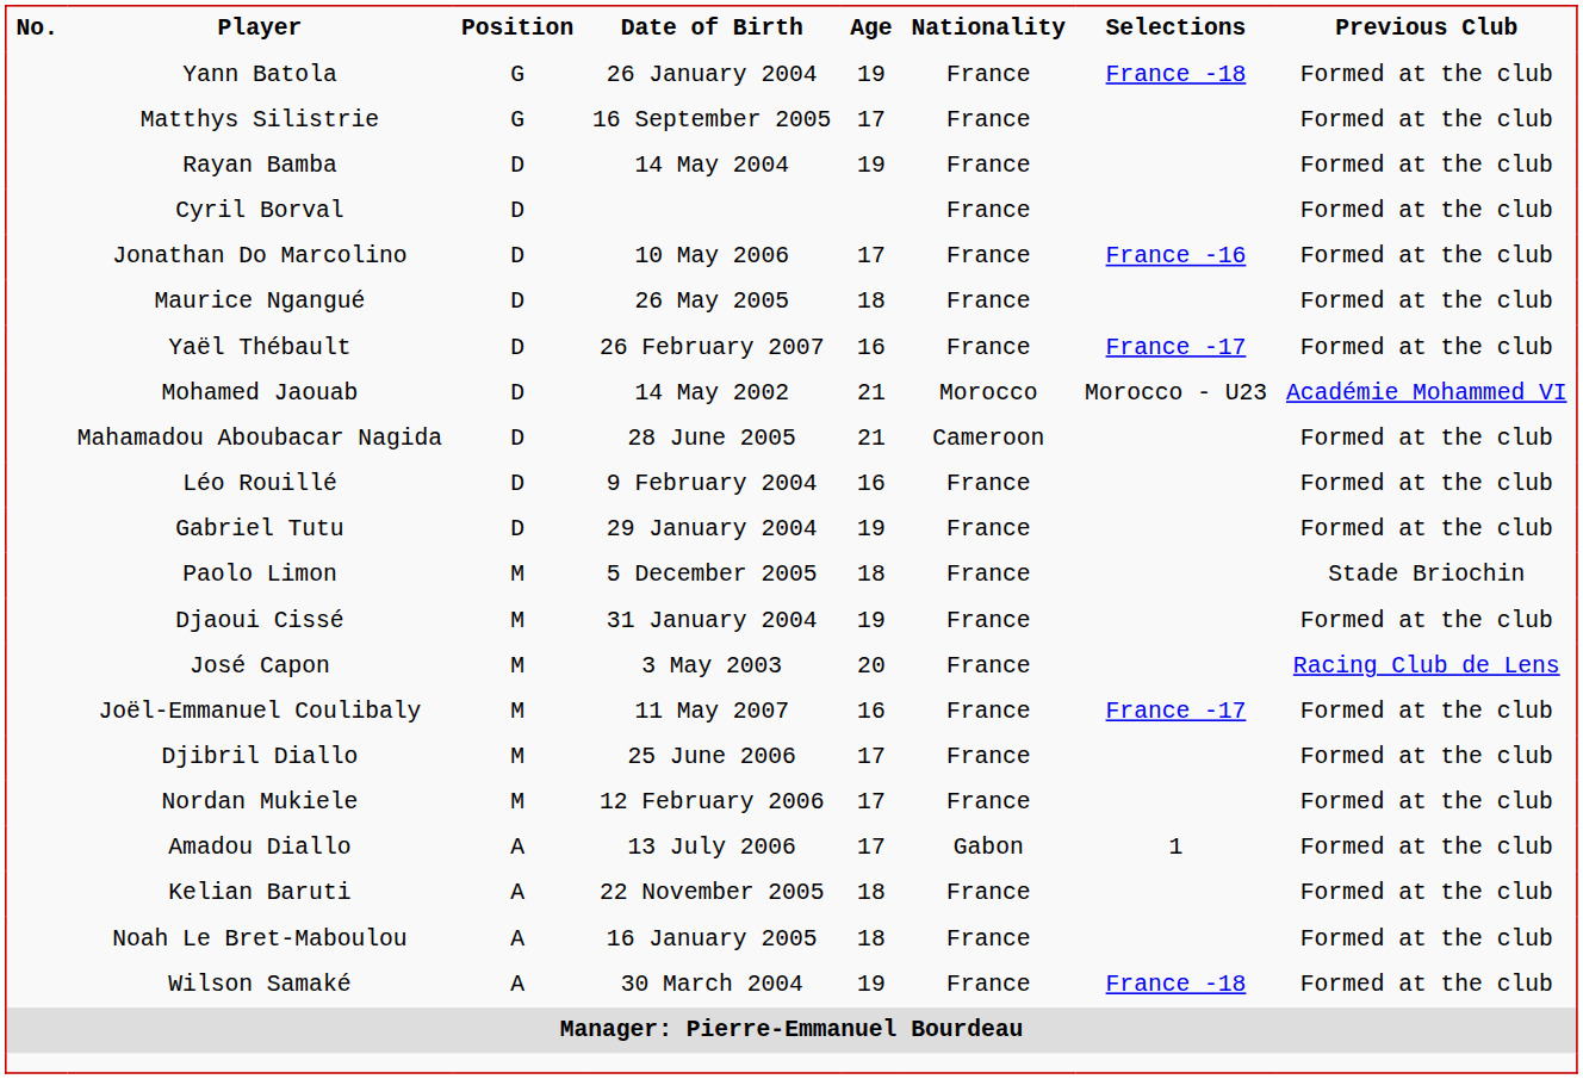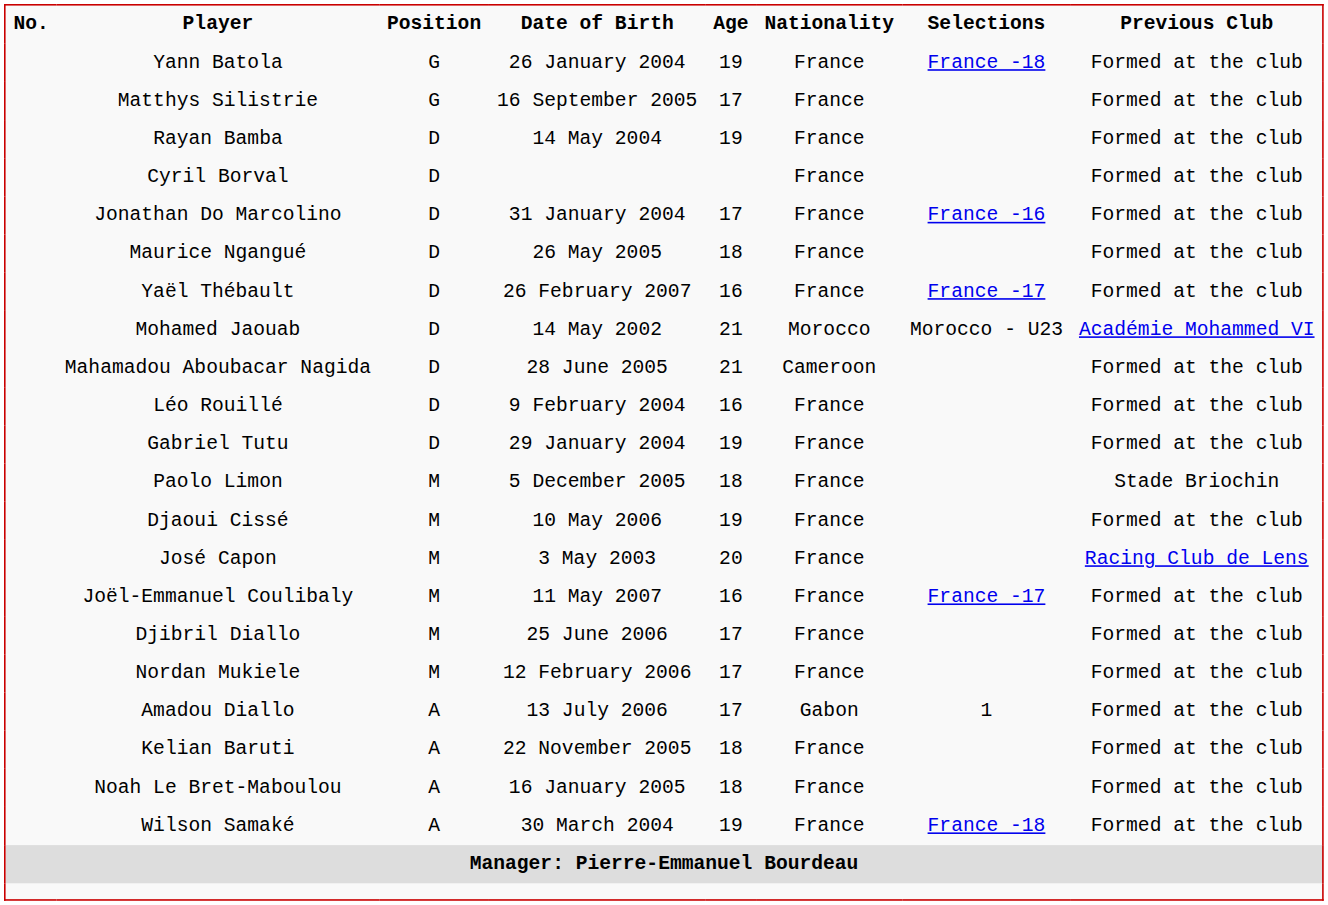 <table cellpadding="5" cellspacing="1" style="font-size:95%; background-color:#F9F9F9; text-align:center; border:1px solid #CA0000; border-collapse:collapse; margin-bottom:12px;" class="sortable">
 <tr>
 <th scope="col">No.</th>
 <th scope="col">Player</th>
 <th scope="col">Position</th>
 <th scope="col">Date of Birth</th>
 <th scope="col">Age</th>
 <th scope="col">Nationality</th>
 <th scope="col">Selections</th>
 <th scope="col">Previous Club</th>
 </tr>
 <tr>
 <td></td>
 <td>Yann Batola</td>
 <td>G</td>
 <td>26 January 2004</td>
 <td>19</td>
 <td>France</td>
 <td><a href='#'>France -18</a></td>
 <td>Formed at the club</td>
 </tr>
 <tr>
 <td></td>
 <td>Matthys Silistrie</td>
 <td>G</td>
 <td>16 September 2005</td>
 <td>17</td>
 <td>France</td>
 <td></td>
 <td>Formed at the club</td>
 </tr>
 <tr>
 <td></td>
 <td>Rayan Bamba</td>
 <td>D</td>
 <td>14 May 2004</td>
 <td>19</td>
 <td>France</td>
 <td></td>
 <td>Formed at the club</td>
 </tr>
 <tr>
 <td></td>
 <td>Cyril Borval</td>
 <td>D</td>
 <td></td>
 <td></td>
 <td>France</td>
 <td></td>
 <td>Formed at the club</td>
 </tr>
 <tr>
 <td></td>
 <td>Jonathan Do Marcolino</td>
 <td>D</td>
-<td>10 May 2006</td>
+<td>31 January 2004</td>
 <td>17</td>
 <td>France</td>
 <td><a href='#'>France -16</a></td>
 <td>Formed at the club</td>
 </tr>
 <tr>
 <td></td>
 <td>Maurice Ngangué</td>
 <td>D</td>
 <td>26 May 2005</td>
 <td>18</td>
 <td>France</td>
 <td></td>
 <td>Formed at the club</td>
 </tr>
 <tr>
 <td></td>
 <td>Yaël Thébault</td>
 <td>D</td>
 <td>26 February 2007</td>
 <td>16</td>
 <td>France</td>
 <td><a href='#'>France -17</a></td>
 <td>Formed at the club</td>
 </tr>
 <tr>
 <td></td>
 <td>Mohamed Jaouab</td>
 <td>D</td>
 <td>14 May 2002</td>
 <td>21</td>
 <td>Morocco</td>
 <td>Morocco - U23</td>
 <td><a href='#'>Académie Mohammed VI</a></td>
 </tr>
 <tr>
 <td></td>
 <td>Mahamadou Aboubacar Nagida</td>
 <td>D</td>
 <td>28 June 2005</td>
 <td>21</td>
 <td>Cameroon</td>
 <td></td>
 <td>Formed at the club</td>
 </tr>
 <tr>
 <td></td>
 <td>Léo Rouillé</td>
 <td>D</td>
 <td>9 February 2004</td>
 <td>16</td>
 <td>France</td>
 <td></td>
 <td>Formed at the club</td>
 </tr>
 <tr>
 <td></td>
 <td>Gabriel Tutu</td>
 <td>D</td>
 <td>29 January 2004</td>
 <td>19</td>
 <td>France</td>
 <td></td>
 <td>Formed at the club</td>
 </tr>
 <tr>
 <td></td>
 <td>Paolo Limon</td>
 <td>M</td>
 <td>5 December 2005</td>
 <td>18</td>
 <td>France</td>
 <td></td>
 <td>Stade Briochin</td>
 </tr>
 <tr>
 <td></td>
 <td>Djaoui Cissé</td>
 <td>M</td>
-<td>31 January 2004</td>
+<td>10 May 2006</td>
 <td>19</td>
 <td>France</td>
 <td></td>
 <td>Formed at the club</td>
 </tr>
 <tr>
 <td></td>
 <td>José Capon</td>
 <td>M</td>
 <td>3 May 2003</td>
 <td>20</td>
 <td>France</td>
 <td></td>
 <td><a href='#'>Racing Club de Lens</a></td>
 </tr>
 <tr>
 <td></td>
 <td>Joël-Emmanuel Coulibaly</td>
 <td>M</td>
 <td>11 May 2007</td>
 <td>16</td>
 <td>France</td>
 <td><a href='#'>France -17</a></td>
 <td>Formed at the club</td>
 </tr>
 <tr>
 <td></td>
 <td>Djibril Diallo</td>
 <td>M</td>
 <td>25 June 2006</td>
 <td>17</td>
 <td>France</td>
 <td></td>
 <td>Formed at the club</td>
 </tr>
 <tr>
 <td></td>
 <td>Nordan Mukiele</td>
 <td>M</td>
 <td>12 February 2006</td>
 <td>17</td>
 <td>France</td>
 <td></td>
 <td>Formed at the club</td>
 </tr>
 <tr>
 <td></td>
 <td>Amadou Diallo</td>
 <td>A</td>
 <td>13 July 2006</td>
 <td>17</td>
 <td>Gabon</td>
 <td>1</td>
 <td>Formed at the club</td>
 </tr>
 <tr>
 <td></td>
 <td>Kelian Baruti</td>
 <td>A</td>
 <td>22 November 2005</td>
 <td>18</td>
 <td>France</td>
 <td></td>
 <td>Formed at the club</td>
 </tr>
 <tr>
 <td></td>
 <td>Noah Le Bret-Maboulou</td>
 <td>A</td>
 <td>16 January 2005</td>
 <td>18</td>
 <td>France</td>
 <td></td>
 <td>Formed at the club</td>
 </tr>
 <tr>
 <td></td>
 <td>Wilson Samaké</td>
 <td>A</td>
 <td>30 March 2004</td>
 <td>19</td>
 <td>France</td>
 <td><a href='#'>France -18</a></td>
 <td>Formed at the club</td>
 </tr>
 <tr>
 <th colspan="8" style="background:#DDDDDD;">Manager: Pierre-Emmanuel Bourdeau</th>
 </tr>
 <tr>
 <td colspan="8" style="text-align:left;"></td>
 </tr>
 </table>
